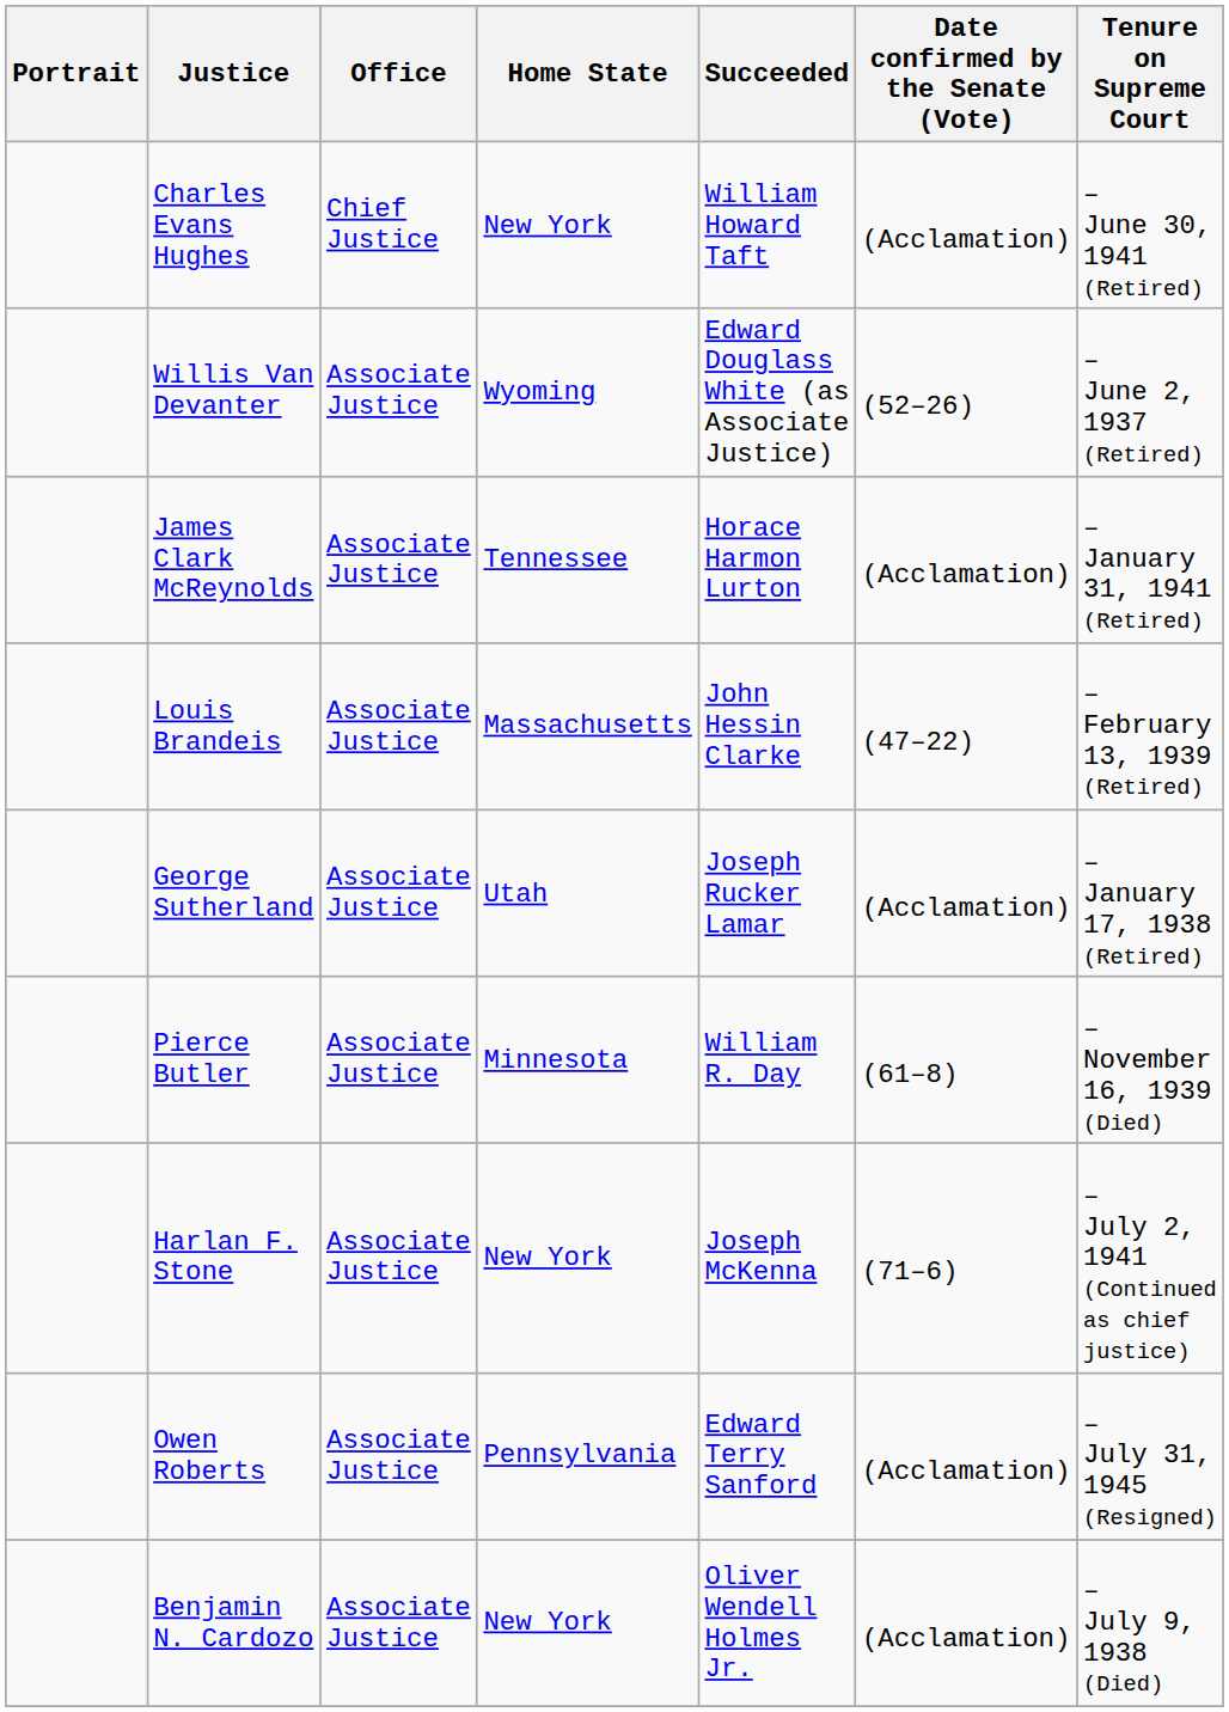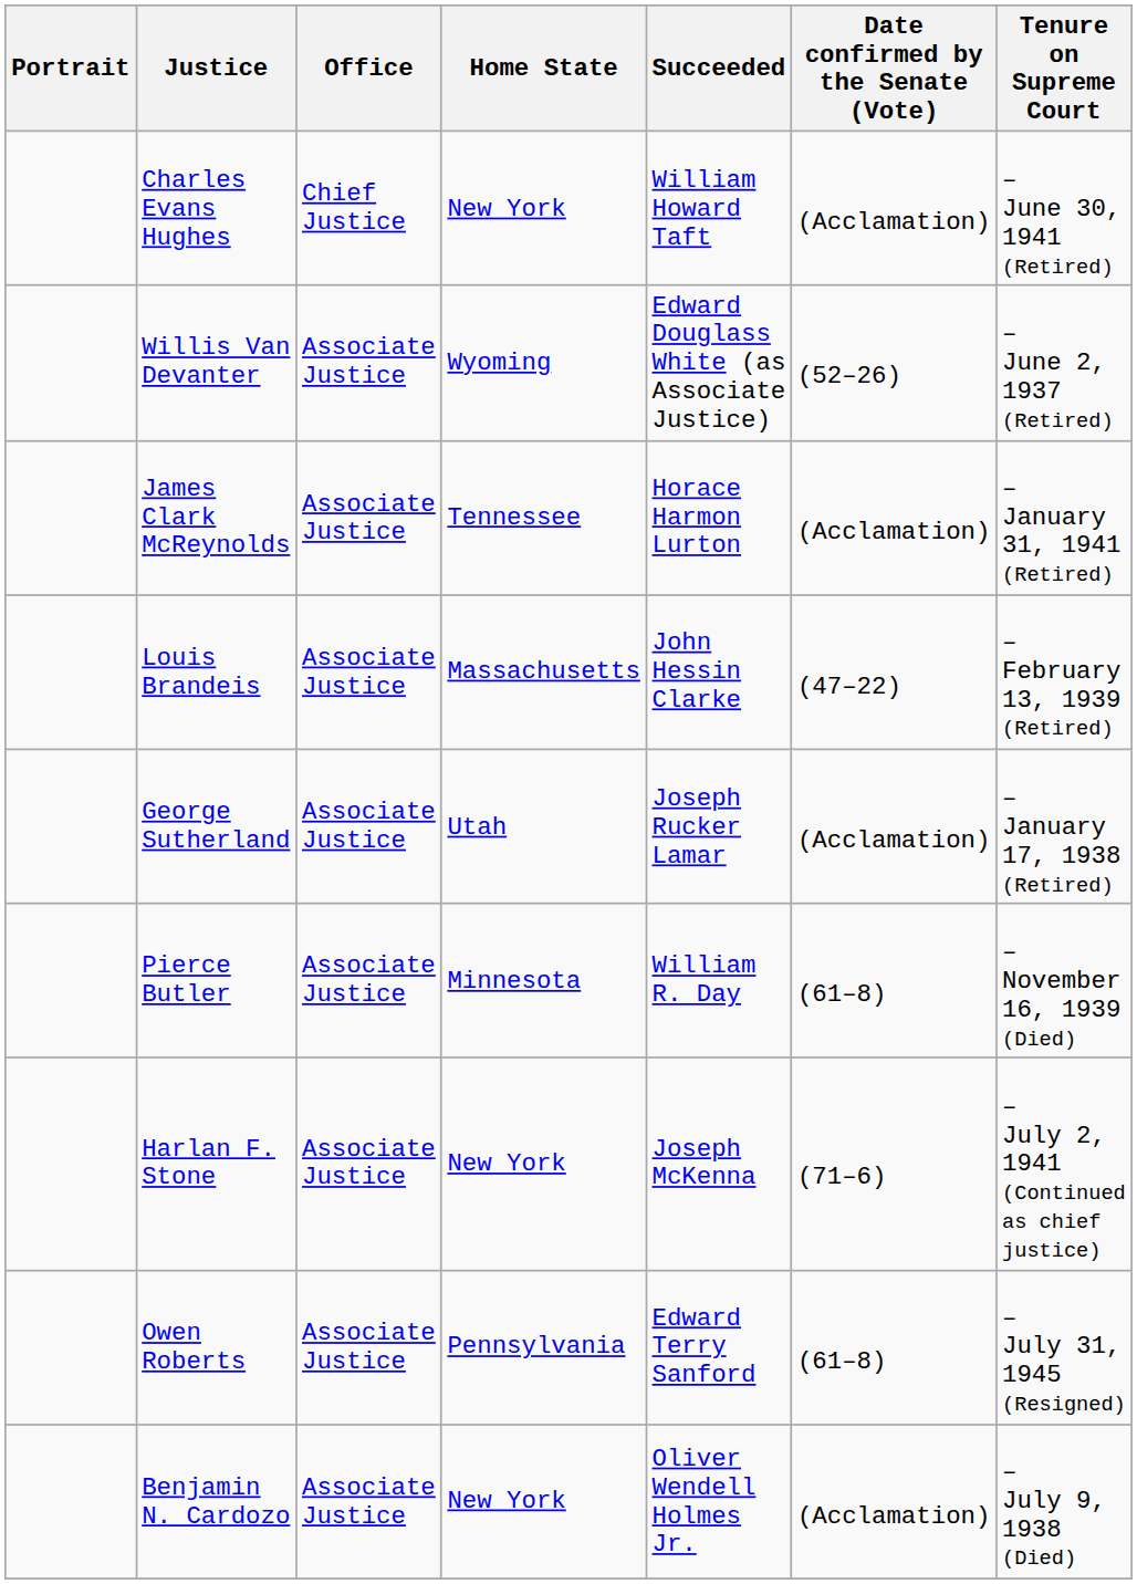 <table class="wikitable sortable">
 <tr>
 <th scope="col" style="width: 10px;">Portrait</th>
 <th scope="col" style="width: 10px;">Justice</th>
 <th scope="col" style="width: 10px;">Office</th>
 <th scope="col" style="width: 10px;">Home State</th>
 <th scope="col" style="width: 10px;">Succeeded</th>
 <th scope="col" style="width: 10px;">Date confirmed by the Senate<br>(Vote)</th>
 <th scope="col" style="width: 10px;">Tenure on Supreme Court</th>
 </tr>
 <tr>
 <td></td>
 <td><a href='#'>Charles Evans Hughes</a></td>
 <td><a href='#'>Chief Justice</a></td>
 <td><a href='#'>New York</a></td>
 <td><a href='#'>William Howard Taft</a></td>
 <td><br>(Acclamation)</td>
 <td><br>–<br>June 30, 1941<br><small>(Retired)</small></td>
 </tr>
 <tr>
 <td></td>
 <td><a href='#'>Willis Van Devanter</a></td>
 <td><a href='#'>Associate Justice</a></td>
 <td><a href='#'>Wyoming</a></td>
 <td><a href='#'>Edward Douglass White</a> (as Associate Justice)</td>
 <td><br>(52–26)</td>
 <td><br>–<br>June 2, 1937<br><small>(Retired)</small></td>
 </tr>
 <tr>
 <td></td>
 <td><a href='#'>James Clark McReynolds</a></td>
 <td><a href='#'>Associate Justice</a></td>
 <td><a href='#'>Tennessee</a></td>
 <td><a href='#'>Horace Harmon Lurton</a></td>
 <td><br>(Acclamation)</td>
 <td><br>–<br>January 31, 1941<br><small>(Retired)</small></td>
 </tr>
 <tr>
 <td></td>
 <td><a href='#'>Louis Brandeis</a></td>
 <td><a href='#'>Associate Justice</a></td>
 <td><a href='#'>Massachusetts</a></td>
 <td><a href='#'>John Hessin Clarke</a></td>
 <td><br>(47–22)</td>
 <td><br>–<br>February 13, 1939<br><small>(Retired)</small></td>
 </tr>
 <tr>
 <td></td>
 <td><a href='#'>George Sutherland</a></td>
 <td><a href='#'>Associate Justice</a></td>
 <td><a href='#'>Utah</a></td>
 <td><a href='#'>Joseph Rucker Lamar</a></td>
 <td><br>(Acclamation)</td>
 <td><br>–<br>January 17, 1938<br><small>(Retired)</small></td>
 </tr>
 <tr>
 <td></td>
 <td><a href='#'>Pierce Butler</a></td>
 <td><a href='#'>Associate Justice</a></td>
 <td><a href='#'>Minnesota</a></td>
 <td><a href='#'>William R. Day</a></td>
 <td><br>(61–8)</td>
 <td><br>–<br>November 16, 1939<br><small>(Died)</small></td>
 </tr>
 <tr>
 <td></td>
 <td><a href='#'>Harlan F. Stone</a></td>
 <td><a href='#'>Associate Justice</a></td>
 <td><a href='#'>New York</a></td>
 <td><a href='#'>Joseph McKenna</a></td>
 <td><br>(71–6)</td>
 <td><br>–<br>July 2, 1941<br><small>(Continued as chief justice)</small></td>
 </tr>
 <tr>
 <td></td>
 <td><a href='#'>Owen Roberts</a></td>
 <td><a href='#'>Associate Justice</a></td>
 <td><a href='#'>Pennsylvania</a></td>
 <td><a href='#'>Edward Terry Sanford</a></td>
-<td><br>(Acclamation)</td>
+<td><br>(61–8)</td>
 <td><br>–<br>July 31, 1945<br><small>(Resigned)</small></td>
 </tr>
 <tr>
 <td></td>
 <td><a href='#'>Benjamin N. Cardozo</a></td>
 <td><a href='#'>Associate Justice</a></td>
 <td><a href='#'>New York</a></td>
 <td><a href='#'>Oliver Wendell Holmes Jr.</a></td>
 <td><br>(Acclamation)</td>
 <td><br>–<br>July 9, 1938<br><small>(Died)</small></td>
 </tr>
 <tr>
 </tr>
 </table>
